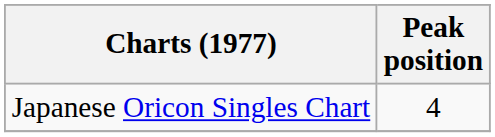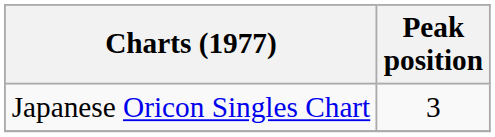 <table class="wikitable">
 <tr>
 <th>Charts (1977)</th>
 <th>Peak<br>position</th>
 </tr>
 <tr>
 <td>Japanese <a href='#'>Oricon Singles Chart</a></td>
-<td align="center">4</td>
+<td align="center">3</td>
 </tr>
 <tr>
 </tr>
 </table>
